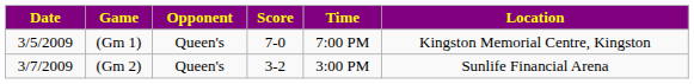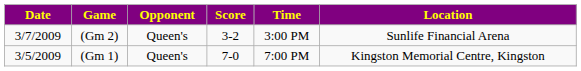 <table class="wikitable" width="80%">
 <tr align="center"  style="background:purple;color:yellow;">
 <td><strong>Date</strong></td>
 <td><strong>Game</strong></td>
 <td><strong>Opponent</strong></td>
 <td><strong>Score</strong></td>
 <td><strong>Time</strong></td>
 <td><strong>Location</strong></td>
 </tr>
 <tr align="center" bgcolor="">
+<td>3/7/2009</td>
+<td>(Gm 2)</td>
+<td>Queen's</td>
+<td>3-2</td>
+<td>3:00 PM</td>
+<td>Sunlife Financial Arena</td>
+</tr>
+<tr align="center" bgcolor="">
 <td>3/5/2009</td>
 <td>(Gm 1)</td>
 <td>Queen's</td>
 <td>7-0</td>
 <td>7:00 PM</td>
 <td>Kingston Memorial Centre, Kingston</td>
 </tr>
-<tr align="center" bgcolor="">
-<td>3/7/2009</td>
-<td>(Gm 2)</td>
-<td>Queen's</td>
-<td>3-2</td>
-<td>3:00 PM</td>
-<td>Sunlife Financial Arena</td>
-</tr>
 </table>
